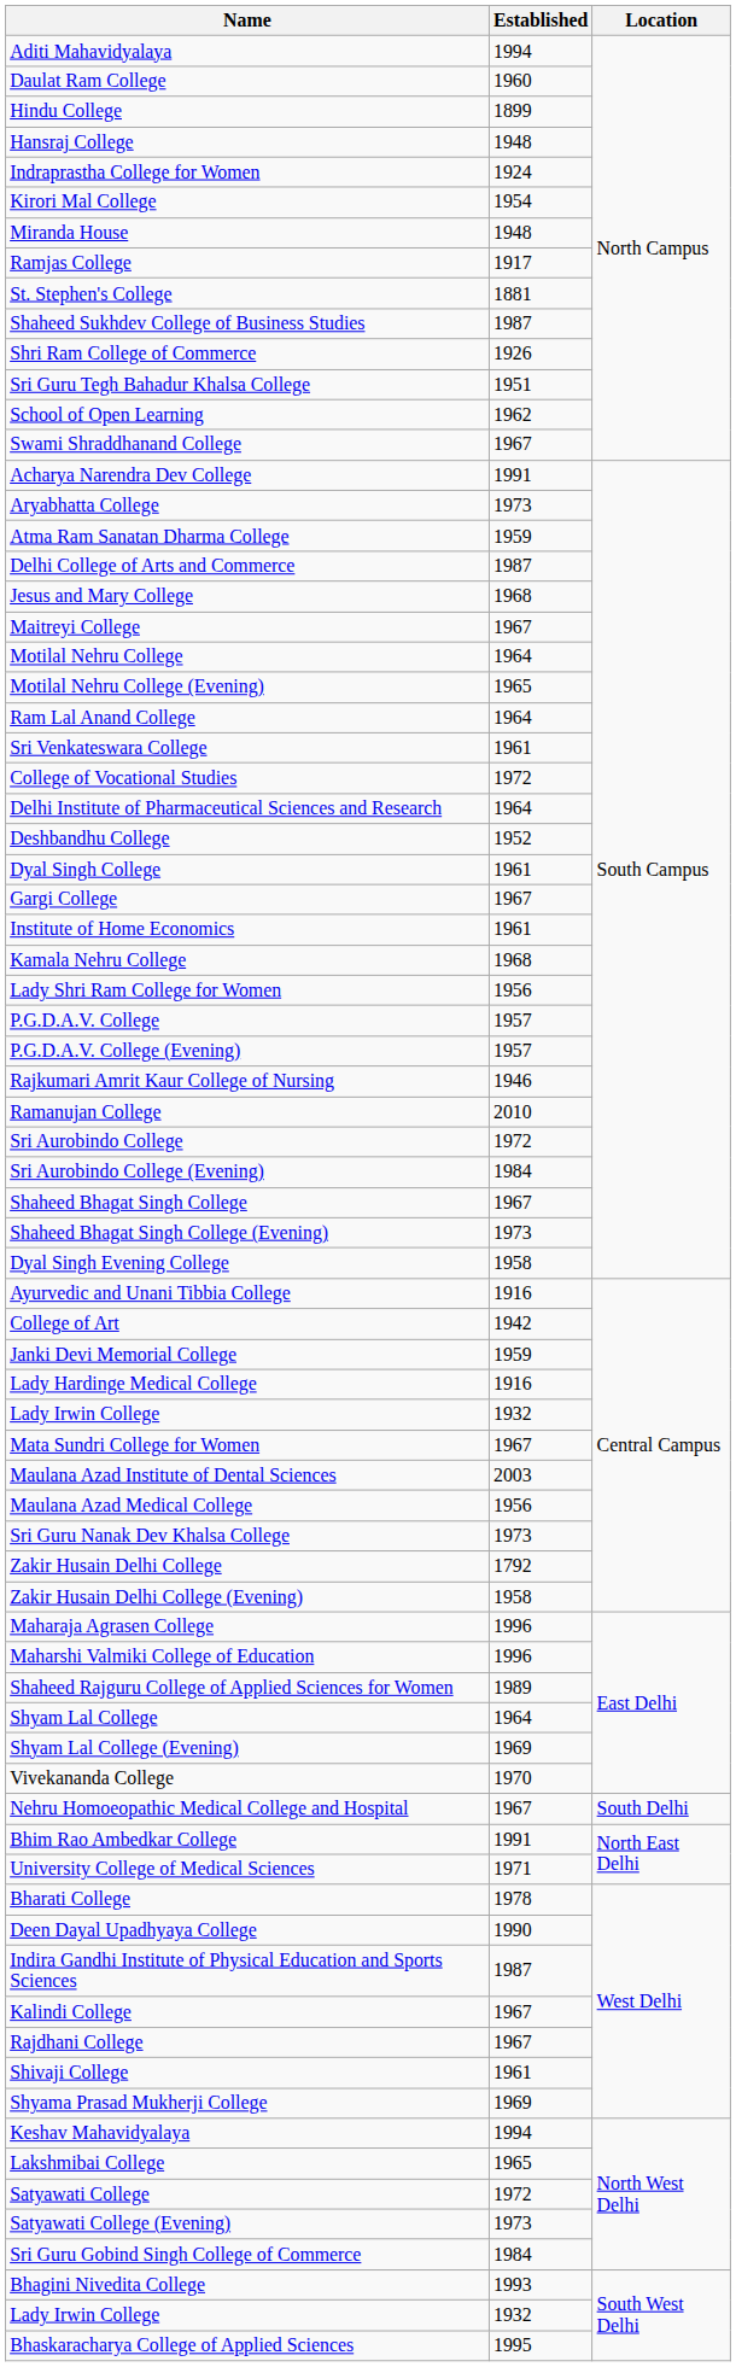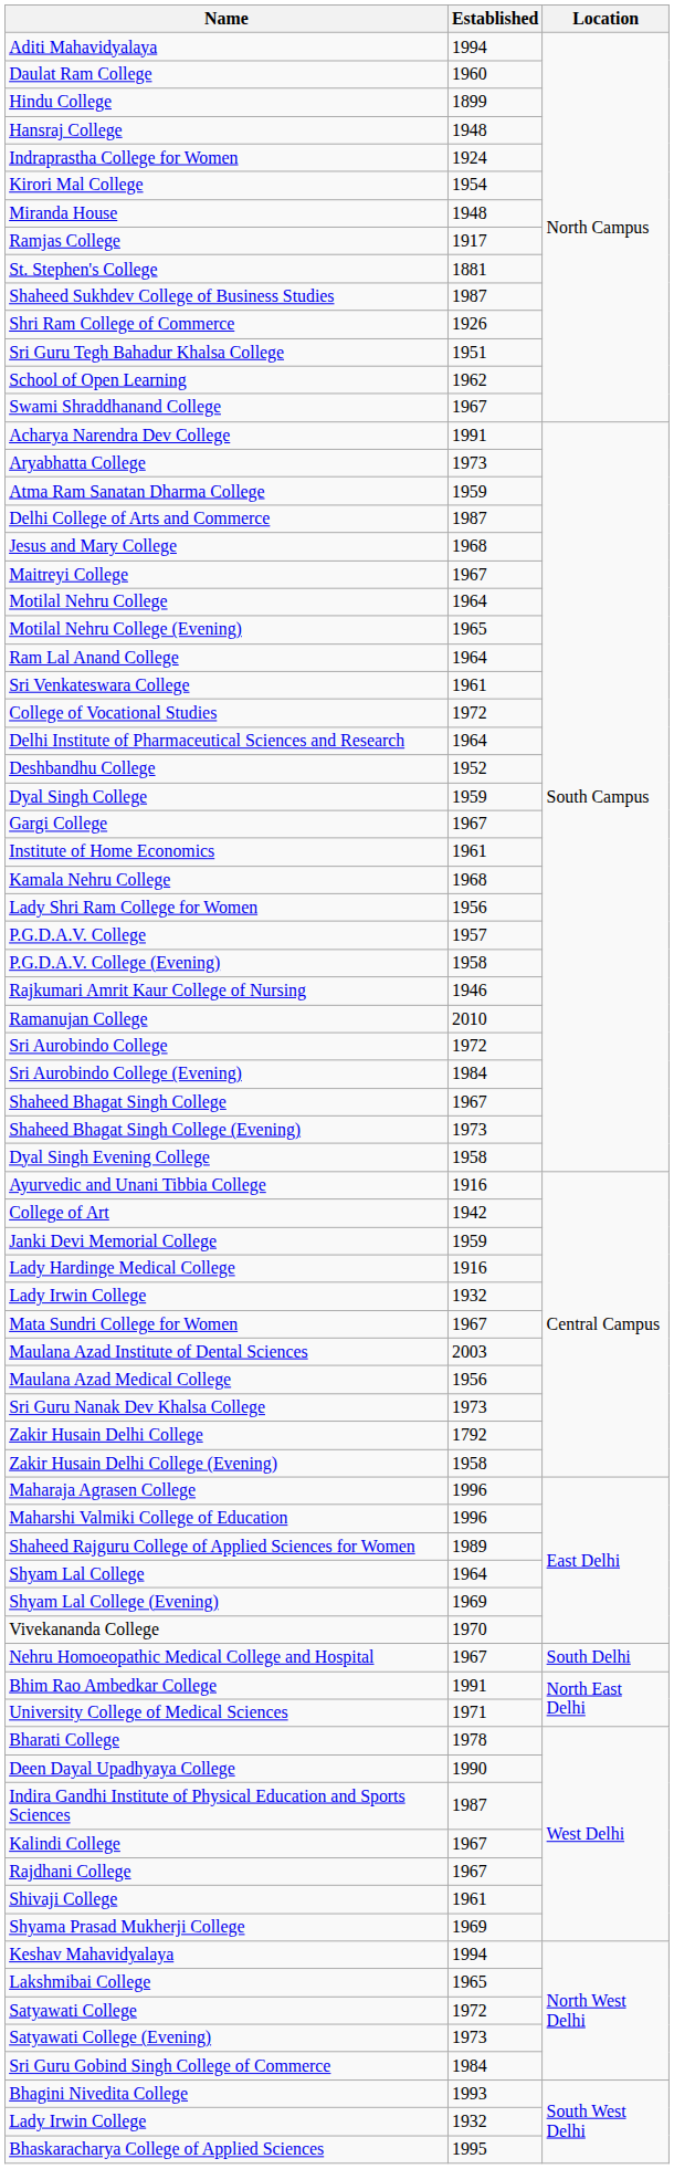 <table class="wikitable sortable" style="">
 <tr>
 <th>Name</th>
 <th>Established</th>
 <th>Location</th>
 </tr>
 <tr>
 <td><a href='#'>Aditi Mahavidyalaya</a></td>
 <td>1994</td>
 <td rowspan="14">North Campus</td>
 </tr>
 <tr>
 <td><a href='#'>Daulat Ram College</a></td>
 <td>1960</td>
 </tr>
 <tr>
 <td><a href='#'>Hindu College</a></td>
 <td>1899</td>
 </tr>
 <tr>
 <td><a href='#'>Hansraj College</a></td>
 <td>1948</td>
 </tr>
 <tr>
 <td><a href='#'>Indraprastha College for Women</a></td>
 <td>1924</td>
 </tr>
 <tr>
 <td><a href='#'>Kirori Mal College</a></td>
 <td>1954</td>
 </tr>
 <tr>
 <td><a href='#'>Miranda House</a></td>
 <td>1948</td>
 </tr>
 <tr>
 <td><a href='#'>Ramjas College</a></td>
 <td>1917</td>
 </tr>
 <tr>
 <td><a href='#'>St. Stephen's College</a></td>
 <td>1881</td>
 </tr>
 <tr>
 <td><a href='#'>Shaheed Sukhdev College of Business Studies</a></td>
 <td>1987</td>
 </tr>
 <tr>
 <td><a href='#'>Shri Ram College of Commerce</a></td>
 <td>1926</td>
 </tr>
 <tr>
 <td><a href='#'>Sri Guru Tegh Bahadur Khalsa College</a></td>
 <td>1951</td>
 </tr>
 <tr>
 <td><a href='#'>School of Open Learning</a></td>
 <td>1962</td>
 </tr>
 <tr>
 <td><a href='#'>Swami Shraddhanand College</a></td>
 <td>1967</td>
 </tr>
 <tr>
 <td><a href='#'>Acharya Narendra Dev College</a></td>
 <td>1991</td>
 <td rowspan="27">South Campus</td>
 </tr>
 <tr>
 <td><a href='#'>Aryabhatta College</a></td>
 <td>1973</td>
 </tr>
 <tr>
 <td><a href='#'>Atma Ram Sanatan Dharma College</a></td>
 <td>1959</td>
 </tr>
 <tr>
 <td><a href='#'>Delhi College of Arts and Commerce</a></td>
 <td>1987</td>
 </tr>
 <tr>
 <td><a href='#'>Jesus and Mary College</a></td>
 <td>1968</td>
 </tr>
 <tr>
 <td><a href='#'>Maitreyi College</a></td>
 <td>1967</td>
 </tr>
 <tr>
 <td><a href='#'>Motilal Nehru College</a></td>
 <td>1964</td>
 </tr>
 <tr>
 <td><a href='#'>Motilal Nehru College (Evening)</a></td>
 <td>1965</td>
 </tr>
 <tr>
 <td><a href='#'>Ram Lal Anand College</a></td>
 <td>1964</td>
 </tr>
 <tr>
 <td><a href='#'>Sri Venkateswara College</a></td>
 <td>1961</td>
 </tr>
 <tr>
 <td><a href='#'>College of Vocational Studies</a></td>
 <td>1972</td>
 </tr>
 <tr>
 <td><a href='#'>Delhi Institute of Pharmaceutical Sciences and Research</a></td>
 <td>1964</td>
 </tr>
 <tr>
 <td><a href='#'>Deshbandhu College</a></td>
 <td>1952</td>
 </tr>
 <tr>
 <td><a href='#'>Dyal Singh College</a></td>
-<td>1961</td>
+<td>1959</td>
 </tr>
 <tr>
 <td><a href='#'>Gargi College</a></td>
 <td>1967</td>
 </tr>
 <tr>
 <td><a href='#'>Institute of Home Economics</a></td>
 <td>1961</td>
 </tr>
 <tr>
 <td><a href='#'>Kamala Nehru College</a></td>
 <td>1968</td>
 </tr>
 <tr>
 <td><a href='#'>Lady Shri Ram College for Women</a></td>
 <td>1956</td>
 </tr>
 <tr>
 <td><a href='#'>P.G.D.A.V. College</a></td>
 <td>1957</td>
 </tr>
 <tr>
 <td><a href='#'>P.G.D.A.V. College (Evening)</a></td>
-<td>1957</td>
+<td>1958</td>
 </tr>
 <tr>
 <td><a href='#'>Rajkumari Amrit Kaur College of Nursing</a></td>
 <td>1946</td>
 </tr>
 <tr>
 <td><a href='#'>Ramanujan College</a></td>
 <td>2010</td>
 </tr>
 <tr>
 <td><a href='#'>Sri Aurobindo College</a></td>
 <td>1972</td>
 </tr>
 <tr>
 <td><a href='#'>Sri Aurobindo College (Evening)</a></td>
 <td>1984</td>
 </tr>
 <tr>
 <td><a href='#'>Shaheed Bhagat Singh College</a></td>
 <td>1967</td>
 </tr>
 <tr>
 <td><a href='#'>Shaheed Bhagat Singh College (Evening)</a></td>
 <td>1973</td>
 </tr>
 <tr>
 <td><a href='#'>Dyal Singh Evening College </a></td>
 <td>1958</td>
 </tr>
 <tr>
 <td><a href='#'>Ayurvedic and Unani Tibbia College</a></td>
 <td>1916</td>
 <td rowspan="11">Central Campus</td>
 </tr>
 <tr>
 <td><a href='#'>College of Art</a></td>
 <td>1942</td>
 </tr>
 <tr>
 <td><a href='#'>Janki Devi Memorial College</a></td>
 <td>1959</td>
 </tr>
 <tr>
 <td><a href='#'>Lady Hardinge Medical College</a></td>
 <td>1916</td>
 </tr>
 <tr>
 <td><a href='#'>Lady Irwin College</a></td>
 <td>1932</td>
 </tr>
 <tr>
 <td><a href='#'>Mata Sundri College for Women</a></td>
 <td>1967</td>
 </tr>
 <tr>
 <td><a href='#'>Maulana Azad Institute of Dental Sciences</a></td>
 <td>2003</td>
 </tr>
 <tr>
 <td><a href='#'>Maulana Azad Medical College</a></td>
 <td>1956</td>
 </tr>
 <tr>
 <td><a href='#'>Sri Guru Nanak Dev Khalsa College</a></td>
 <td>1973</td>
 </tr>
 <tr>
 <td><a href='#'>Zakir Husain Delhi College</a></td>
 <td>1792</td>
 </tr>
 <tr>
 <td><a href='#'>Zakir Husain Delhi College (Evening)</a></td>
 <td>1958</td>
 </tr>
 <tr>
 <td><a href='#'>Maharaja Agrasen College</a></td>
 <td>1996</td>
 <td rowspan="6"><a href='#'>East Delhi</a></td>
 </tr>
 <tr>
 <td><a href='#'>Maharshi Valmiki College of Education</a></td>
 <td>1996</td>
 </tr>
 <tr>
 <td><a href='#'>Shaheed Rajguru College of Applied Sciences for Women</a></td>
 <td>1989</td>
 </tr>
 <tr>
 <td><a href='#'>Shyam Lal College</a></td>
 <td>1964</td>
 </tr>
 <tr>
 <td><a href='#'>Shyam Lal College (Evening)</a></td>
 <td>1969</td>
 </tr>
 <tr>
 <td>Vivekananda College</td>
 <td>1970</td>
 </tr>
 <tr>
 <td><a href='#'>Nehru Homoeopathic Medical College and Hospital</a></td>
 <td>1967</td>
 <td><a href='#'>South Delhi</a></td>
 </tr>
 <tr>
 <td><a href='#'>Bhim Rao Ambedkar College</a></td>
 <td>1991</td>
 <td rowspan="2"><a href='#'>North East Delhi</a></td>
 </tr>
 <tr>
 <td><a href='#'>University College of Medical Sciences</a></td>
 <td>1971</td>
 </tr>
 <tr>
 <td><a href='#'>Bharati College</a></td>
 <td>1978</td>
 <td rowspan="7"><a href='#'>West Delhi</a></td>
 </tr>
 <tr>
 <td><a href='#'>Deen Dayal Upadhyaya College</a></td>
 <td>1990</td>
 </tr>
 <tr>
 <td><a href='#'>Indira Gandhi Institute of Physical Education and Sports Sciences</a></td>
 <td>1987</td>
 </tr>
 <tr>
 <td><a href='#'>Kalindi College</a></td>
 <td>1967</td>
 </tr>
 <tr>
 <td><a href='#'>Rajdhani College</a></td>
 <td>1967</td>
 </tr>
 <tr>
 <td><a href='#'>Shivaji College</a></td>
 <td>1961</td>
 </tr>
 <tr>
 <td><a href='#'>Shyama Prasad Mukherji College</a></td>
 <td>1969</td>
 </tr>
 <tr>
 <td><a href='#'>Keshav Mahavidyalaya</a></td>
 <td>1994</td>
 <td rowspan="5"><a href='#'>North West Delhi</a></td>
 </tr>
 <tr>
 <td><a href='#'>Lakshmibai College</a></td>
 <td>1965</td>
 </tr>
 <tr>
 <td><a href='#'>Satyawati College</a></td>
 <td>1972</td>
 </tr>
 <tr>
 <td><a href='#'>Satyawati College (Evening)</a></td>
 <td>1973</td>
 </tr>
 <tr>
 <td><a href='#'>Sri Guru Gobind Singh College of Commerce</a></td>
 <td>1984</td>
 </tr>
 <tr>
 <td><a href='#'>Bhagini Nivedita College</a></td>
 <td>1993</td>
 <td rowspan="3"><a href='#'>South West Delhi</a></td>
 </tr>
 <tr>
 <td><a href='#'>Lady Irwin College</a></td>
 <td>1932</td>
 </tr>
 <tr>
 <td><a href='#'>Bhaskaracharya College of Applied Sciences</a></td>
 <td>1995</td>
 </tr>
 </table>
